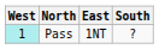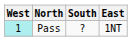 <table class=wikitable style="float:left; margin-top:5px; margin-right:10px;">
 <tr>
 <th>West</th>
 <th>North</th>
+<th>South</th>
 <th>East</th>
-<th>South</th>
 </tr>
 <tr align=center>
 <td style="background: paleturquoise;">1</td>
 <td>Pass</td>
+<td>?</td>
 <td>1NT</td>
-<td>?</td>
 </tr>
 </table>
